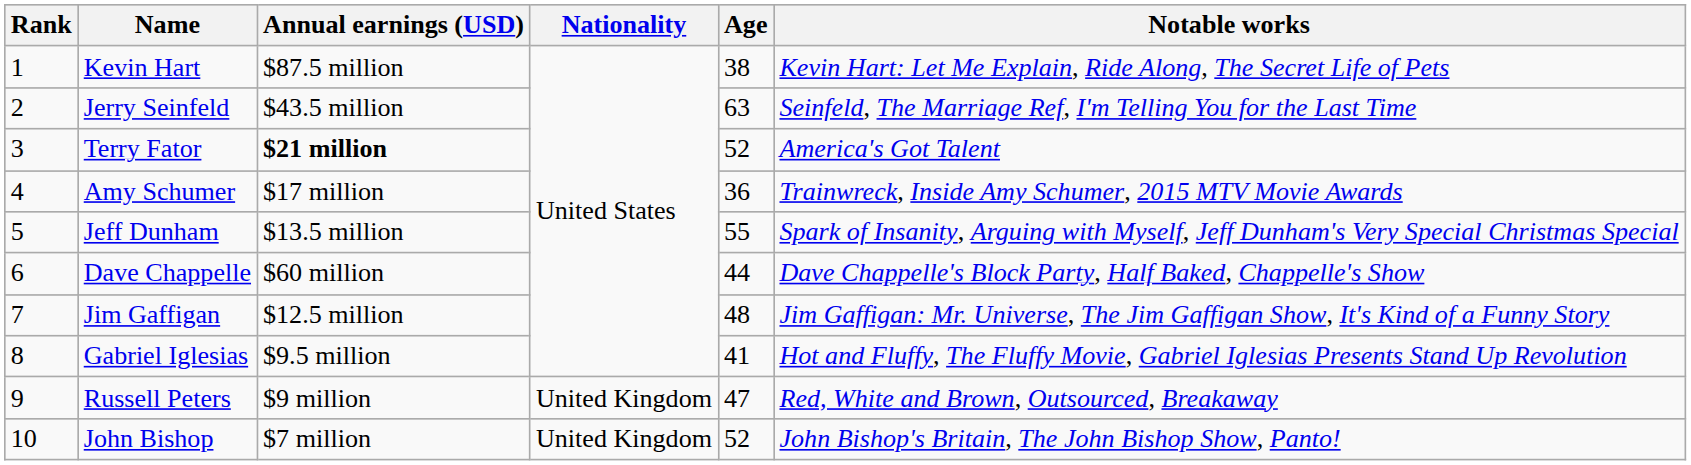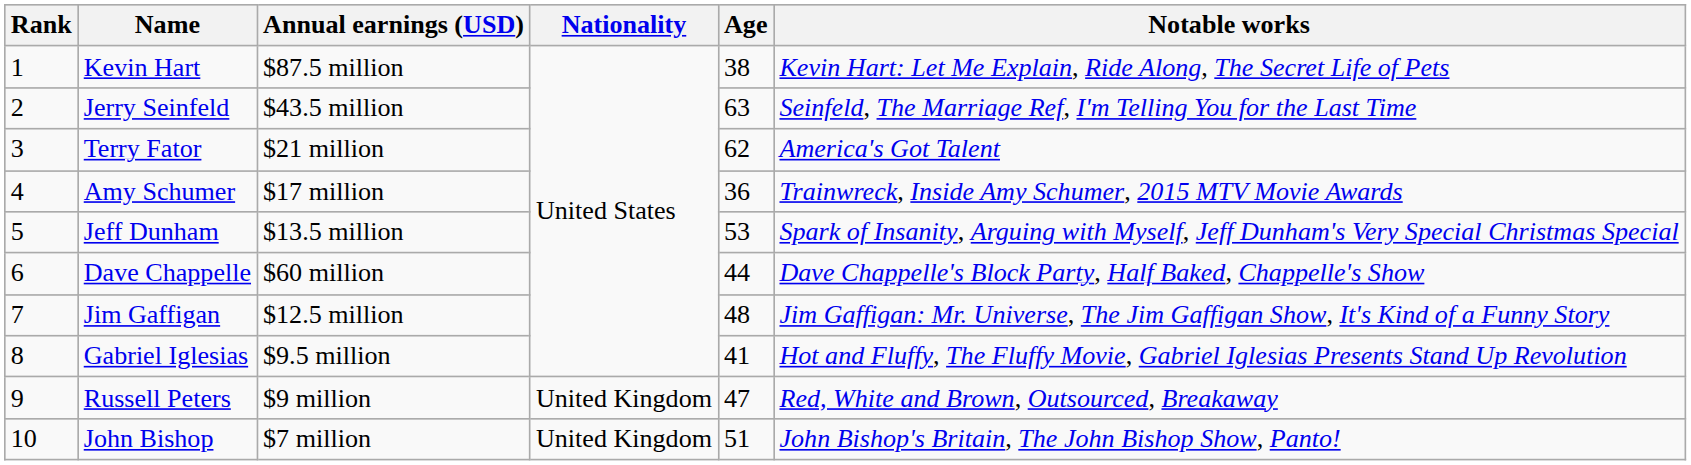 <table class="wikitable sortable">
 <tr>
 <th>Rank</th>
 <th>Name</th>
 <th>Annual earnings (<a href='#'>USD</a>)</th>
 <th><a href='#'>Nationality</a></th>
 <th>Age</th>
 <th>Notable works</th>
 </tr>
 <tr>
 <td>1</td>
 <td><a href='#'>Kevin Hart</a></td>
 <td>$87.5 million</td>
 <td rowspan="8">United States</td>
 <td>38</td>
 <td><em><a href='#'>Kevin Hart: Let Me Explain</a></em>, <em><a href='#'>Ride Along</a></em>, <em><a href='#'>The Secret Life of Pets</a></em></td>
 </tr>
 <tr>
 <td>2</td>
 <td><a href='#'>Jerry Seinfeld</a></td>
 <td>$43.5 million</td>
 <td>63</td>
 <td><em><a href='#'>Seinfeld</a></em>, <em><a href='#'>The Marriage Ref</a></em>, <em><a href='#'>I'm Telling You for the Last Time</a></em></td>
 </tr>
 <tr>
 <td>3</td>
 <td><a href='#'>Terry Fator</a></td>
-<td><strong>$21 million</strong></td>
-<td>52</td>
+<td>$21 million</td>
+<td>62</td>
 <td><em><a href='#'>America's Got Talent</a></em></td>
 </tr>
 <tr>
 <td>4</td>
 <td><a href='#'>Amy Schumer</a></td>
 <td>$17 million</td>
 <td>36</td>
 <td><em><a href='#'>Trainwreck</a></em>, <em><a href='#'>Inside Amy Schumer</a></em>, <em><a href='#'>2015 MTV Movie Awards</a></em></td>
 </tr>
 <tr>
 <td>5</td>
 <td><a href='#'>Jeff Dunham</a></td>
 <td>$13.5 million</td>
-<td>55</td>
+<td>53</td>
 <td><em><a href='#'>Spark of Insanity</a></em>, <em><a href='#'>Arguing with Myself</a></em>, <em><a href='#'>Jeff Dunham's Very Special Christmas Special</a></em></td>
 </tr>
 <tr>
 <td>6</td>
 <td><a href='#'>Dave Chappelle</a></td>
 <td>$60 million</td>
 <td>44</td>
 <td><em><a href='#'>Dave Chappelle's Block Party</a></em>, <em><a href='#'>Half Baked</a></em>, <em><a href='#'>Chappelle's Show</a></em></td>
 </tr>
 <tr>
 <td>7</td>
 <td><a href='#'>Jim Gaffigan</a></td>
 <td>$12.5 million</td>
 <td>48</td>
 <td><em><a href='#'>Jim Gaffigan: Mr. Universe</a></em>, <em><a href='#'>The Jim Gaffigan Show</a></em>, <em><a href='#'>It's Kind of a Funny Story</a></em></td>
 </tr>
 <tr>
 <td>8</td>
 <td><a href='#'>Gabriel Iglesias</a></td>
 <td>$9.5 million</td>
 <td>41</td>
 <td><em><a href='#'>Hot and Fluffy</a></em>, <em><a href='#'>The Fluffy Movie</a></em>, <em><a href='#'>Gabriel Iglesias Presents Stand Up Revolution</a></em></td>
 </tr>
 <tr>
 <td>9</td>
 <td><a href='#'>Russell Peters</a></td>
 <td>$9 million</td>
 <td>United Kingdom</td>
 <td>47</td>
 <td><em><a href='#'>Red, White and Brown</a></em>, <em><a href='#'>Outsourced</a></em>, <em><a href='#'>Breakaway</a></em></td>
 </tr>
 <tr>
 <td>10</td>
 <td><a href='#'>John Bishop</a></td>
 <td>$7 million</td>
 <td>United Kingdom</td>
-<td>52</td>
+<td>51</td>
 <td><em><a href='#'>John Bishop's Britain</a></em>, <em><a href='#'>The John Bishop Show</a></em>, <em><a href='#'>Panto!</a></em></td>
 </tr>
 </table>
